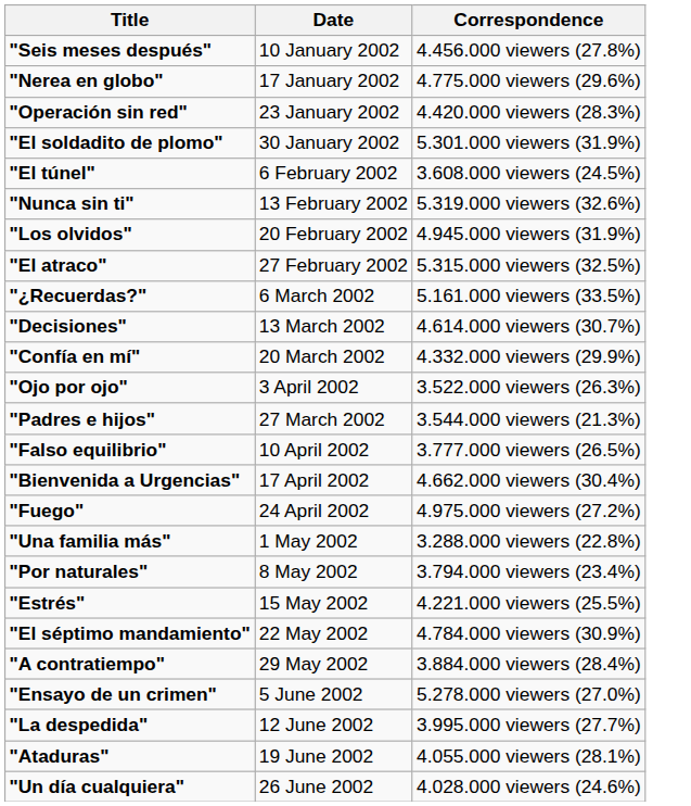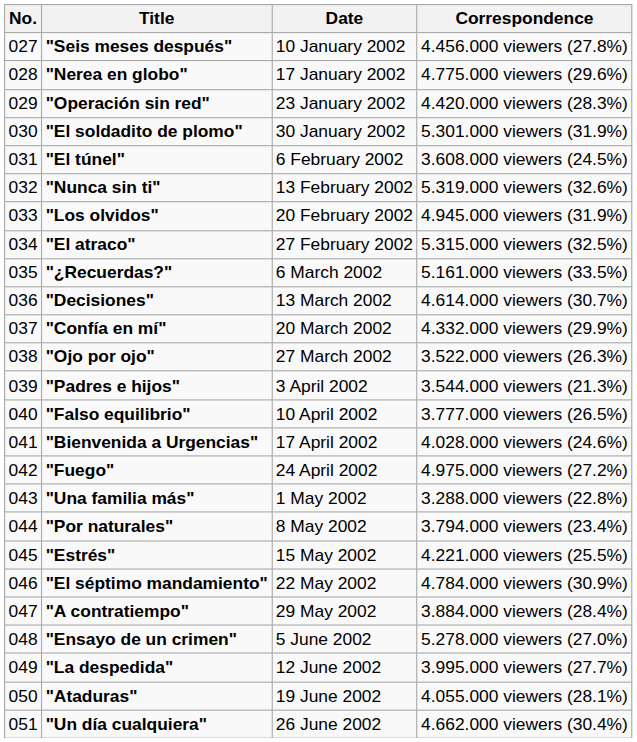 <table class="sortable wikitable" style="font-size:97%">
 <tr>
+<th>No.</th>
 <th>Title</th>
 <th>Date</th>
 <th>Correspondence</th>
 </tr>
 <tr>
+<td>027</td>
 <td><strong>"Seis meses después"</strong></td>
 <td>10 January 2002</td>
 <td>4.456.000 viewers (27.8%)</td>
 </tr>
 <tr>
+<td>028</td>
 <td><strong>"Nerea en globo"</strong></td>
 <td>17 January 2002</td>
 <td>4.775.000 viewers (29.6%)</td>
 </tr>
 <tr>
+<td>029</td>
 <td><strong>"Operación sin red"</strong></td>
 <td>23 January 2002</td>
 <td>4.420.000 viewers (28.3%)</td>
 </tr>
 <tr>
+<td>030</td>
 <td><strong>"El soldadito de plomo"</strong></td>
 <td>30 January 2002</td>
 <td>5.301.000 viewers (31.9%)</td>
 </tr>
 <tr>
+<td>031</td>
 <td><strong>"El túnel"</strong></td>
 <td>6 February 2002</td>
 <td>3.608.000 viewers (24.5%)</td>
 </tr>
 <tr>
+<td>032</td>
 <td><strong>"Nunca sin ti"</strong></td>
 <td>13 February 2002</td>
 <td>5.319.000 viewers (32.6%)</td>
 </tr>
 <tr>
+<td>033</td>
 <td><strong>"Los olvidos"</strong></td>
 <td>20 February 2002</td>
 <td>4.945.000 viewers (31.9%)</td>
 </tr>
 <tr>
+<td>034</td>
 <td><strong>"El atraco"</strong></td>
 <td>27 February 2002</td>
 <td>5.315.000 viewers (32.5%)</td>
 </tr>
 <tr>
+<td>035</td>
 <td><strong>"¿Recuerdas?"</strong></td>
 <td>6 March 2002</td>
 <td>5.161.000 viewers (33.5%)</td>
 </tr>
 <tr>
+<td>036</td>
 <td><strong>"Decisiones"</strong></td>
 <td>13 March 2002</td>
 <td>4.614.000 viewers (30.7%)</td>
 </tr>
 <tr>
+<td>037</td>
 <td><strong>"Confía en mí"</strong></td>
 <td>20 March 2002</td>
 <td>4.332.000 viewers (29.9%)</td>
 </tr>
 <tr>
+<td>038</td>
 <td><strong>"Ojo por ojo"</strong></td>
-<td>3 April 2002</td>
+<td>27 March 2002</td>
 <td>3.522.000 viewers (26.3%)</td>
 </tr>
 <tr>
+<td>039</td>
 <td><strong>"Padres e hijos"</strong></td>
-<td>27 March 2002</td>
+<td>3 April 2002</td>
 <td>3.544.000 viewers (21.3%)</td>
 </tr>
 <tr>
+<td>040</td>
 <td><strong>"Falso equilibrio"</strong></td>
 <td>10 April 2002</td>
 <td>3.777.000 viewers (26.5%)</td>
 </tr>
 <tr>
+<td>041</td>
 <td><strong>"Bienvenida a Urgencias"</strong></td>
 <td>17 April 2002</td>
-<td>4.662.000 viewers (30.4%)</td>
+<td>4.028.000 viewers (24.6%)</td>
 </tr>
 <tr>
+<td>042</td>
 <td><strong>"Fuego"</strong></td>
 <td>24 April 2002</td>
 <td>4.975.000 viewers (27.2%)</td>
 </tr>
 <tr>
+<td>043</td>
 <td><strong>"Una familia más"</strong></td>
 <td>1 May 2002</td>
 <td>3.288.000 viewers (22.8%)</td>
 </tr>
 <tr>
+<td>044</td>
 <td><strong>"Por naturales"</strong></td>
 <td>8 May 2002</td>
 <td>3.794.000 viewers (23.4%)</td>
 </tr>
 <tr>
+<td>045</td>
 <td><strong>"Estrés"</strong></td>
 <td>15 May 2002</td>
 <td>4.221.000 viewers (25.5%)</td>
 </tr>
 <tr>
+<td>046</td>
 <td><strong>"El séptimo mandamiento"</strong></td>
 <td>22 May 2002</td>
 <td>4.784.000 viewers (30.9%)</td>
 </tr>
 <tr>
+<td>047</td>
 <td><strong>"A contratiempo"</strong></td>
 <td>29 May 2002</td>
 <td>3.884.000 viewers (28.4%)</td>
 </tr>
 <tr>
+<td>048</td>
 <td><strong>"Ensayo de un crimen"</strong></td>
 <td>5 June 2002</td>
 <td>5.278.000 viewers (27.0%)</td>
 </tr>
 <tr>
+<td>049</td>
 <td><strong>"La despedida"</strong></td>
 <td>12 June 2002</td>
 <td>3.995.000 viewers (27.7%)</td>
 </tr>
 <tr>
+<td>050</td>
 <td><strong>"Ataduras"</strong></td>
 <td>19 June 2002</td>
 <td>4.055.000 viewers (28.1%)</td>
 </tr>
 <tr>
+<td>051</td>
 <td><strong>"Un día cualquiera"</strong></td>
 <td>26 June 2002</td>
-<td>4.028.000 viewers (24.6%)</td>
+<td>4.662.000 viewers (30.4%)</td>
 </tr>
 </table>
